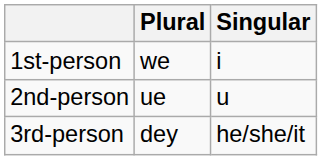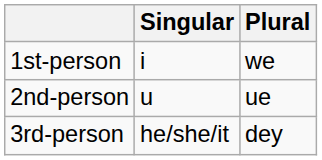 <table class="wikitable">
 <tr>
 <th></th>
+<th>Singular</th>
 <th>Plural</th>
-<th>Singular</th>
 </tr>
 <tr>
 <td>1st-person</td>
+<td>i</td>
 <td>we</td>
-<td>i</td>
 </tr>
 <tr>
 <td>2nd-person</td>
+<td>u</td>
 <td>ue</td>
-<td>u</td>
 </tr>
 <tr>
 <td>3rd-person</td>
+<td>he/she/it</td>
 <td>dey</td>
-<td>he/she/it</td>
 </tr>
 </table>
